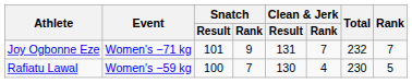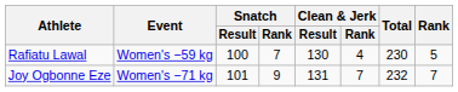 <table class="wikitable" style="font-size:90%">
 <tr>
 <th rowspan="2">Athlete</th>
 <th rowspan="2">Event</th>
 <th colspan="2">Snatch</th>
 <th colspan="2">Clean & Jerk</th>
 <th rowspan="2">Total</th>
 <th rowspan="2">Rank</th>
 </tr>
 <tr style="font-size:95%">
 <th>Result</th>
 <th>Rank</th>
 <th>Result</th>
 <th>Rank</th>
 </tr>
 <tr align=center>
+<td align=left><a href='#'>Rafiatu Lawal</a></td>
+<td align=left><a href='#'>Women's −59 kg</a></td>
+<td>100</td>
+<td>7</td>
+<td>130</td>
+<td>4</td>
+<td>230</td>
+<td>5</td>
+</tr>
+<tr align=center>
 <td align=left><a href='#'>Joy Ogbonne Eze</a></td>
 <td align=left><a href='#'>Women's −71 kg</a></td>
 <td>101</td>
 <td>9</td>
 <td>131</td>
 <td>7</td>
 <td>232</td>
 <td>7</td>
 </tr>
-<tr align=center>
-<td align=left><a href='#'>Rafiatu Lawal</a></td>
-<td align=left><a href='#'>Women's −59 kg</a></td>
-<td>100</td>
-<td>7</td>
-<td>130</td>
-<td>4</td>
-<td>230</td>
-<td>5</td>
-</tr>
 </table>
